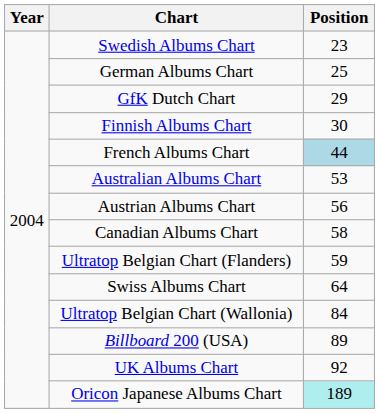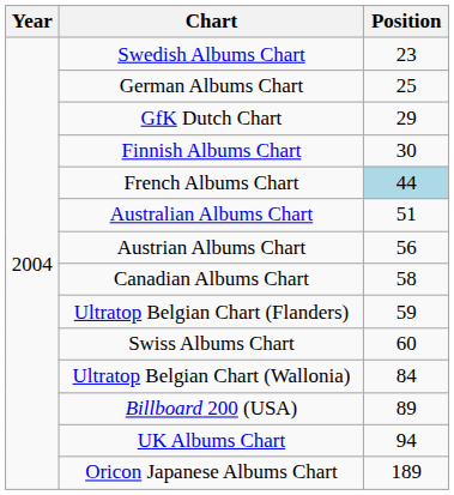 <table class="wikitable" width="350px">
 <tr>
 <th align="center">Year</th>
 <th align="center">Chart</th>
 <th align="center">Position</th>
 </tr>
 <tr>
 <td align="center"; rowspan="14">2004</td>
 <td align="center"><a href='#'>Swedish Albums Chart</a></td>
 <td align="center">23</td>
 </tr>
 <tr>
 <td align="center">German Albums Chart</td>
 <td align="center">25</td>
 </tr>
 <tr>
 <td align="center"><a href='#'>GfK</a> Dutch Chart</td>
 <td align="center">29</td>
 </tr>
 <tr>
 <td align="center"><a href='#'>Finnish Albums Chart</a></td>
 <td align="center">30</td>
 </tr>
 <tr>
 <td align="center">French Albums Chart</td>
 <td align="center" style="background: lightblue;">44</td>
 </tr>
 <tr>
 <td align="center"><a href='#'>Australian Albums Chart</a></td>
-<td align="center">53</td>
+<td align="center">51</td>
 </tr>
 <tr>
 <td align="center">Austrian Albums Chart</td>
 <td align="center">56</td>
 </tr>
 <tr>
 <td align="center">Canadian Albums Chart</td>
 <td align="center">58</td>
 </tr>
 <tr>
 <td align="center"><a href='#'>Ultratop</a> Belgian Chart (Flanders)</td>
 <td align="center">59</td>
 </tr>
 <tr>
 <td align="center">Swiss Albums Chart</td>
-<td align="center">64</td>
+<td align="center">60</td>
 </tr>
 <tr>
 <td align="center"><a href='#'>Ultratop</a> Belgian Chart (Wallonia)</td>
 <td align="center">84</td>
 </tr>
 <tr>
 <td align="center"><a href='#'><em>Billboard</em> 200</a> (USA)</td>
 <td align="center">89</td>
 </tr>
 <tr>
 <td align="center"><a href='#'>UK Albums Chart</a></td>
-<td align="center">92</td>
+<td align="center">94</td>
 </tr>
 <tr>
 <td align="center"><a href='#'>Oricon</a> Japanese Albums Chart</td>
-<td align="center" style="background: paleturquoise;">189</td>
+<td align="center">189</td>
 </tr>
 </table>
